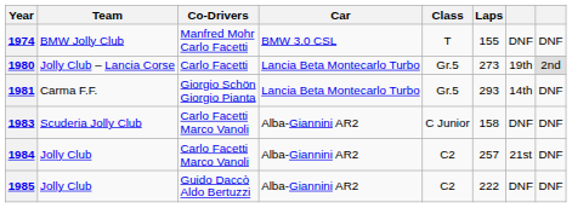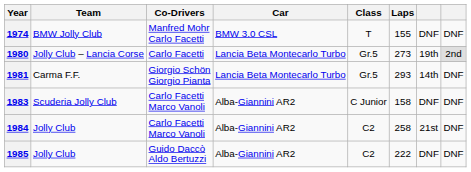 <table class="wikitable" style="text-align:center; font-size:90%">
 <tr>
 <th>Year</th>
 <th>Team</th>
 <th>Co-Drivers</th>
 <th>Car</th>
 <th>Class</th>
 <th>Laps</th>
 <th></th>
 <th></th>
 </tr>
 <tr>
 <th><a href='#'>1974</a></th>
 <td align="left"> <a href='#'>BMW Jolly Club</a></td>
 <td align="left"> <a href='#'>Manfred Mohr</a><br> <a href='#'>Carlo Facetti</a></td>
 <td align="left"><a href='#'>BMW 3.0 CSL</a></td>
 <td>T</td>
 <td>155</td>
 <td>DNF</td>
 <td>DNF</td>
 </tr>
 <tr>
 <th><a href='#'>1980</a></th>
 <td align="left"> <a href='#'>Jolly Club</a> – <a href='#'>Lancia Corse</a></td>
 <td align="left"> <a href='#'>Carlo Facetti</a></td>
 <td align="left"><a href='#'>Lancia Beta Montecarlo Turbo</a></td>
 <td>Gr.5</td>
 <td>273</td>
 <td>19th</td>
 <td style="background:#dfdfdf;">2nd</td>
 </tr>
 <tr>
 <th><a href='#'>1981</a></th>
 <td align="left"> Carma F.F.</td>
 <td align="left"> <a href='#'>Giorgio Schön</a><br> <a href='#'>Giorgio Pianta</a></td>
 <td align="left"><a href='#'>Lancia Beta Montecarlo Turbo</a></td>
 <td>Gr.5</td>
 <td>293</td>
 <td>14th</td>
 <td>DNF</td>
 </tr>
 <tr>
 <th><a href='#'>1983</a></th>
 <td align="left"> <a href='#'>Scuderia Jolly Club</a></td>
 <td align="left"> <a href='#'>Carlo Facetti</a><br> <a href='#'>Marco Vanoli</a></td>
 <td align="left">Alba-<a href='#'>Giannini</a> AR2</td>
 <td>C Junior</td>
 <td>158</td>
 <td>DNF</td>
 <td>DNF</td>
 </tr>
 <tr>
 <th><a href='#'>1984</a></th>
 <td align="left"> <a href='#'>Jolly Club</a></td>
 <td align="left"> <a href='#'>Carlo Facetti</a><br> <a href='#'>Marco Vanoli</a></td>
 <td align="left">Alba-<a href='#'>Giannini</a> AR2</td>
 <td>C2</td>
-<td>257</td>
+<td>258</td>
 <td>21st</td>
 <td>DNF</td>
 </tr>
 <tr>
 <th><a href='#'>1985</a></th>
 <td align="left"> <a href='#'>Jolly Club</a></td>
 <td align="left"> <a href='#'>Guido Daccò</a><br> <a href='#'>Aldo Bertuzzi</a></td>
 <td align="left">Alba-<a href='#'>Giannini</a> AR2</td>
 <td>C2</td>
 <td>222</td>
 <td>DNF</td>
 <td>DNF</td>
 </tr>
 </table>
